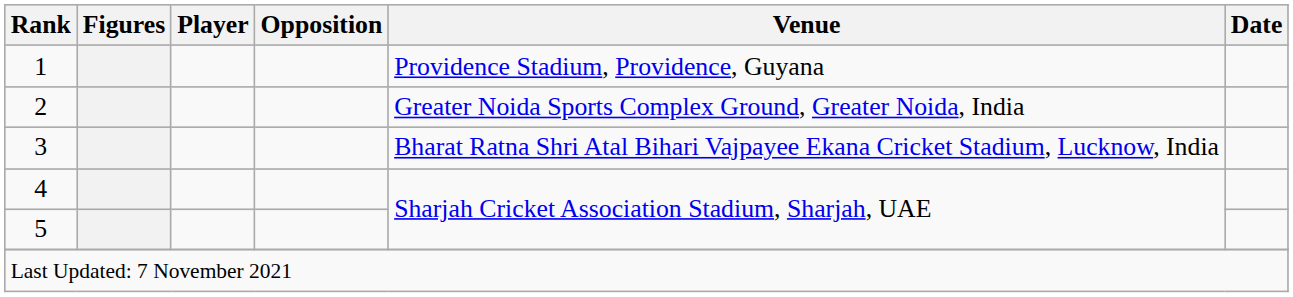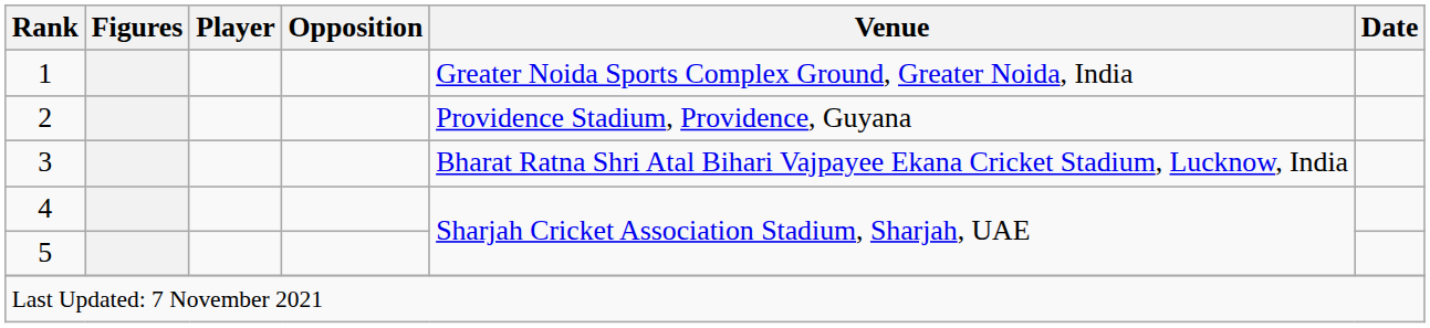 <table class="wikitable plainrowheaders sortable">
 <tr>
 <th scope=col>Rank</th>
 <th scope=col>Figures</th>
 <th scope=col>Player</th>
 <th scope=col>Opposition</th>
 <th scope=col>Venue</th>
 <th scope=col>Date</th>
 </tr>
 <tr>
 <td align=center>1</td>
 <th scope=row style=text-align:center;></th>
 <td> </td>
 <td></td>
-<td><a href='#'>Providence Stadium</a>, <a href='#'>Providence</a>, Guyana</td>
+<td><a href='#'>Greater Noida Sports Complex Ground</a>, <a href='#'>Greater Noida</a>, India</td>
 <td></td>
 </tr>
 <tr>
 <td align=center>2</td>
 <th scope=row style=text-align:center;></th>
 <td> </td>
 <td></td>
-<td><a href='#'>Greater Noida Sports Complex Ground</a>, <a href='#'>Greater Noida</a>, India</td>
+<td><a href='#'>Providence Stadium</a>, <a href='#'>Providence</a>, Guyana</td>
 <td></td>
 </tr>
 <tr>
 <td align=center>3</td>
 <th scope=row style=text-align:center;></th>
 <td> </td>
 <td></td>
 <td><a href='#'>Bharat Ratna Shri Atal Bihari Vajpayee Ekana Cricket Stadium</a>, <a href='#'>Lucknow</a>, India</td>
 <td></td>
 </tr>
 <tr>
 <td align=center>4</td>
 <th scope=row style=text-align:center;></th>
 <td></td>
 <td></td>
 <td rowspan=2><a href='#'>Sharjah Cricket Association Stadium</a>, <a href='#'>Sharjah</a>, UAE</td>
 <td></td>
 </tr>
 <tr>
 <td align=center>5</td>
 <th scope=row style=text-align:center;></th>
 <td> </td>
 <td></td>
 <td></td>
 </tr>
 <tr>
 </tr>
 <tr class=sortbottom>
 <td colspan=6><small>Last Updated: 7 November 2021</small></td>
 </tr>
 </table>
